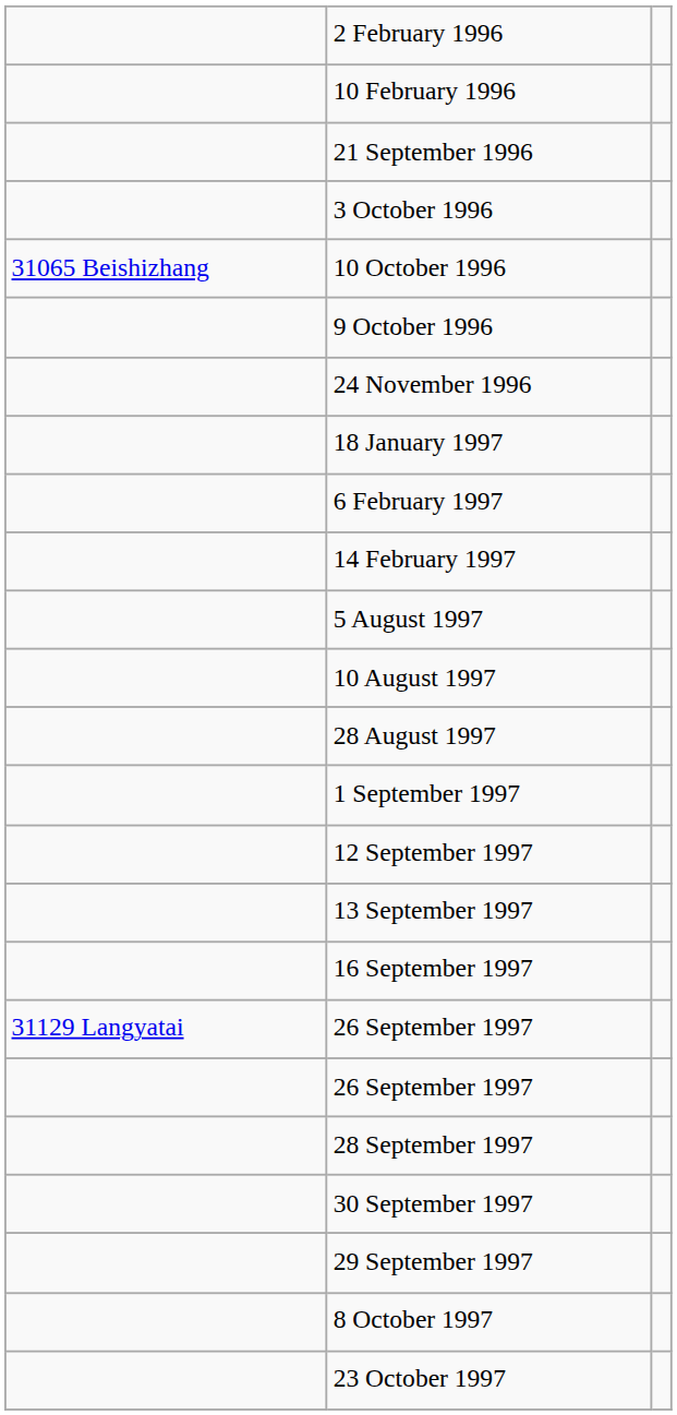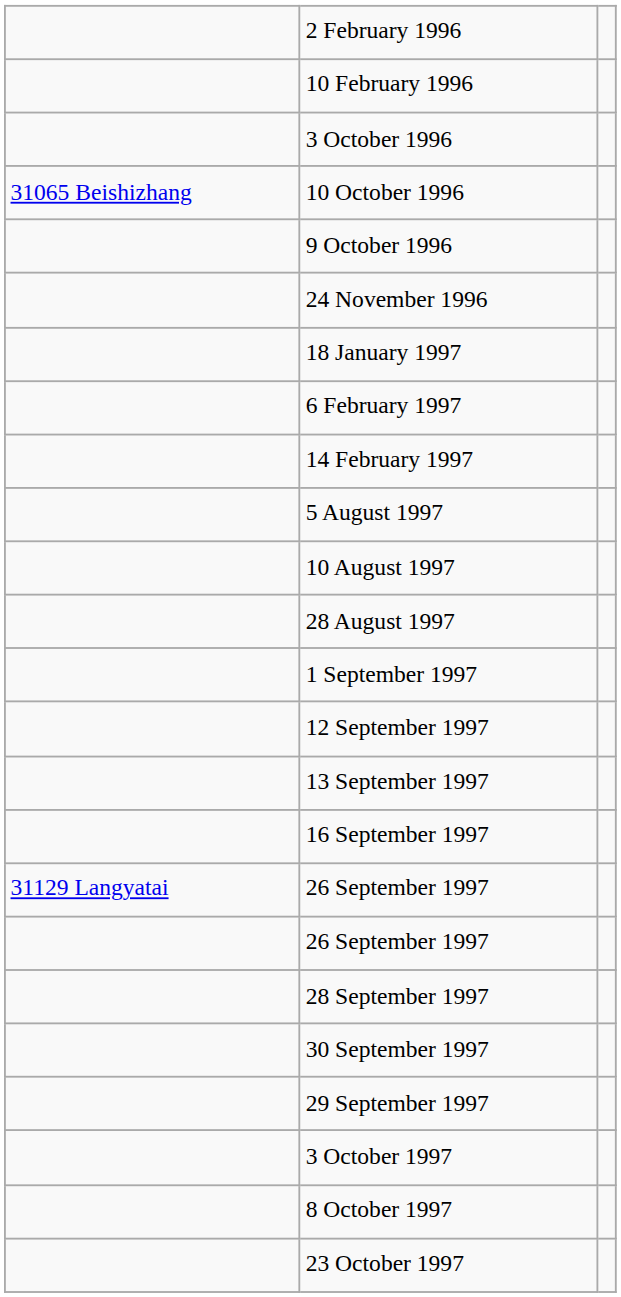 <table class="wikitable" style="font-size: 80%; float: left; width: 26em; margin-right: 1em; height: 700px">
 <tr>
 <td></td>
 <td>2 February 1996</td>
 <td></td>
 </tr>
 <tr>
 <td></td>
 <td>10 February 1996</td>
-<td></td>
-</tr>
-<tr>
-<td></td>
-<td>21 September 1996</td>
 <td></td>
 </tr>
 <tr>
 <td></td>
 <td>3 October 1996</td>
 <td></td>
 </tr>
 <tr>
 <td><a href='#'>31065 Beishizhang</a></td>
 <td>10 October 1996</td>
 <td></td>
 </tr>
 <tr>
 <td></td>
 <td>9 October 1996</td>
 <td></td>
 </tr>
 <tr>
 <td></td>
 <td>24 November 1996</td>
 <td></td>
 </tr>
 <tr>
 <td></td>
 <td>18 January 1997</td>
 <td></td>
 </tr>
 <tr>
 <td></td>
 <td>6 February 1997</td>
 <td></td>
 </tr>
 <tr>
 <td></td>
 <td>14 February 1997</td>
 <td></td>
 </tr>
 <tr>
 <td></td>
 <td>5 August 1997</td>
 <td></td>
 </tr>
 <tr>
 <td></td>
 <td>10 August 1997</td>
 <td></td>
 </tr>
 <tr>
 <td></td>
 <td>28 August 1997</td>
 <td></td>
 </tr>
 <tr>
 <td></td>
 <td>1 September 1997</td>
 <td></td>
 </tr>
 <tr>
 <td></td>
 <td>12 September 1997</td>
 <td></td>
 </tr>
 <tr>
 <td></td>
 <td>13 September 1997</td>
 <td></td>
 </tr>
 <tr>
 <td></td>
 <td>16 September 1997</td>
 <td></td>
 </tr>
 <tr>
 <td><a href='#'>31129 Langyatai</a></td>
 <td>26 September 1997</td>
 <td></td>
 </tr>
 <tr>
 <td></td>
 <td>26 September 1997</td>
 <td></td>
 </tr>
 <tr>
 <td></td>
 <td>28 September 1997</td>
 <td></td>
 </tr>
 <tr>
 <td></td>
 <td>30 September 1997</td>
 <td></td>
 </tr>
 <tr>
 <td></td>
 <td>29 September 1997</td>
 <td></td>
 </tr>
 <tr>
 <td></td>
+<td>3 October 1997</td>
+<td></td>
+</tr>
+<tr>
+<td></td>
 <td>8 October 1997</td>
 <td></td>
 </tr>
 <tr>
 <td></td>
 <td>23 October 1997</td>
 <td></td>
 </tr>
 </table>
